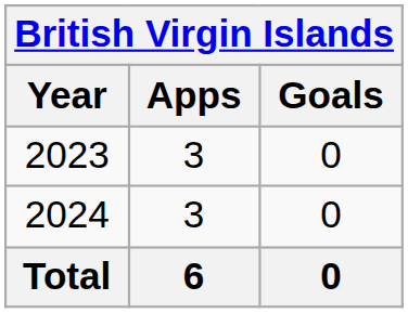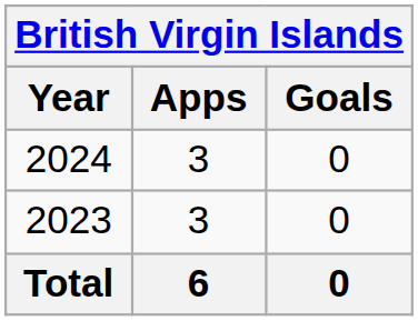 <table class="wikitable" style="text-align:center">
 <tr>
 <th colspan=3><a href='#'>British Virgin Islands</a></th>
 </tr>
 <tr>
 <th>Year</th>
 <th>Apps</th>
 <th>Goals</th>
 </tr>
 <tr>
-<td>2023</td>
+<td>2024</td>
 <td>3</td>
 <td>0</td>
 </tr>
 <tr>
-<td>2024</td>
+<td>2023</td>
 <td>3</td>
 <td>0</td>
 </tr>
 <tr>
 <th>Total</th>
 <th>6</th>
 <th>0</th>
 </tr>
 </table>
